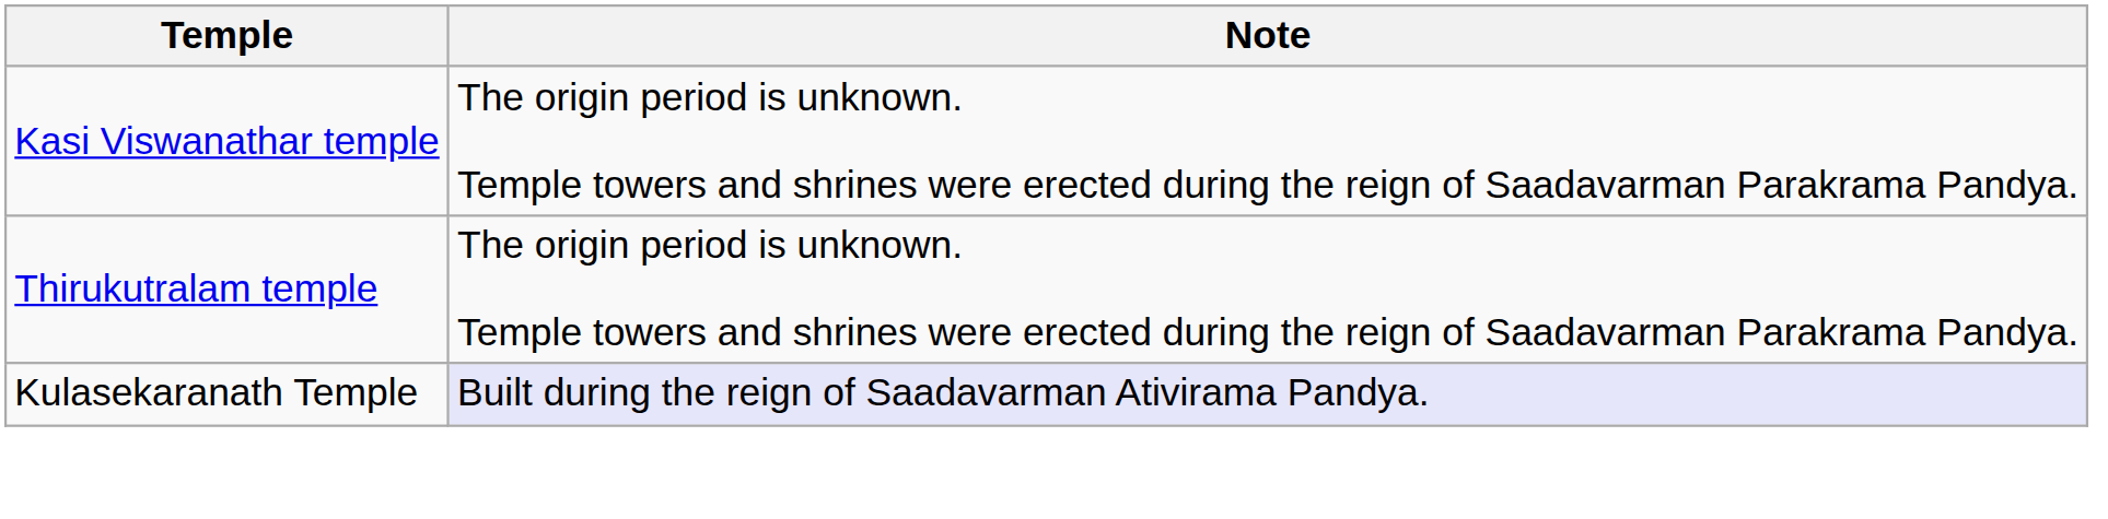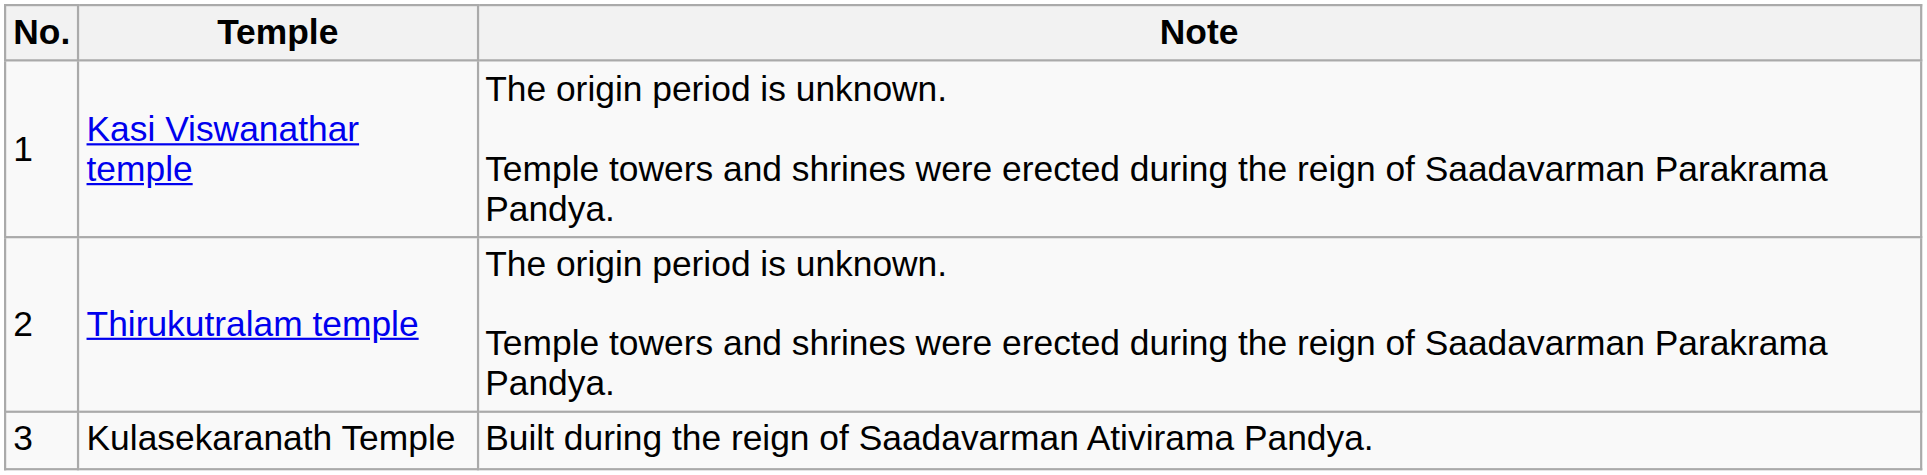 <table class="wikitable">
 <tr>
+<th>No.</th>
 <th>Temple</th>
 <th>Note</th>
 </tr>
 <tr>
+<td>1</td>
 <td><a href='#'>Kasi Viswanathar temple</a></td>
 <td>The origin period is unknown.<br><br>Temple towers and shrines were erected during the reign of Saadavarman Parakrama Pandya.</td>
 </tr>
 <tr>
+<td>2</td>
 <td><a href='#'>Thirukutralam temple</a></td>
 <td>The origin period is unknown.<br><br>Temple towers and shrines were erected during the reign of Saadavarman Parakrama Pandya.</td>
 </tr>
 <tr>
+<td>3</td>
 <td>Kulasekaranath Temple</td>
-<td style="background: lavender;">Built during the reign of Saadavarman Ativirama Pandya.</td>
+<td>Built during the reign of Saadavarman Ativirama Pandya.</td>
 </tr>
 </table>
